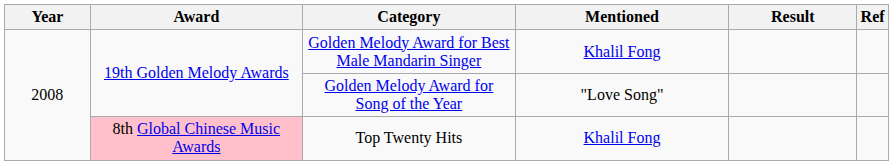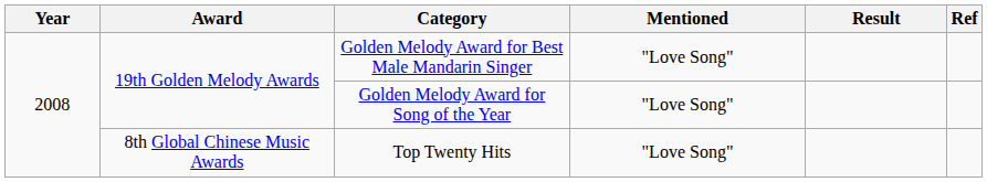 <table class="wikitable" width="70%">
 <tr align=center>
 <th width="10%">Year</th>
 <th width="25%">Award</th>
 <th width="25%">Category</th>
 <th width="25%">Mentioned</th>
 <th width="20%">Result</th>
 <th width="5%">Ref</th>
 </tr>
 <tr align=center>
 <td rowspan="4">2008</td>
 </tr>
 <tr align=center>
 <td rowspan="2"><a href='#'>19th Golden Melody Awards</a></td>
 <td><a href='#'>Golden Melody Award for Best Male Mandarin Singer</a></td>
-<td><a href='#'>Khalil Fong</a></td>
+<td>"Love Song"</td>
 <td></td>
 <td></td>
 </tr>
 <tr align=center>
 <td><a href='#'>Golden Melody Award for Song of the Year</a></td>
 <td>"Love Song"</td>
 <td></td>
 <td></td>
 </tr>
 <tr align=center>
-<td style="background: pink;">8th <a href='#'>Global Chinese Music Awards</a></td>
+<td>8th <a href='#'>Global Chinese Music Awards</a></td>
 <td>Top Twenty Hits</td>
-<td><a href='#'>Khalil Fong</a></td>
+<td>"Love Song"</td>
 <td></td>
 <td></td>
 </tr>
 </table>
